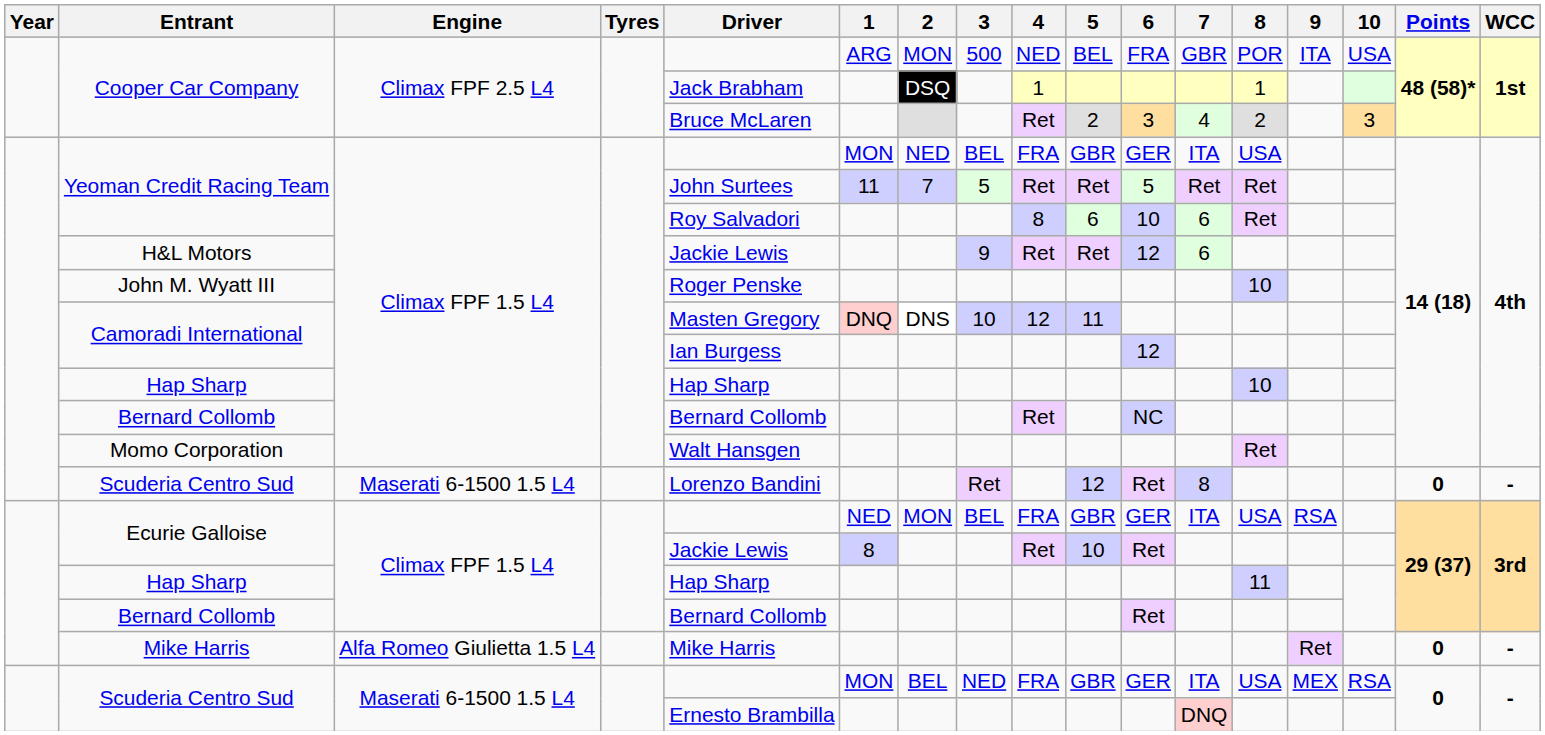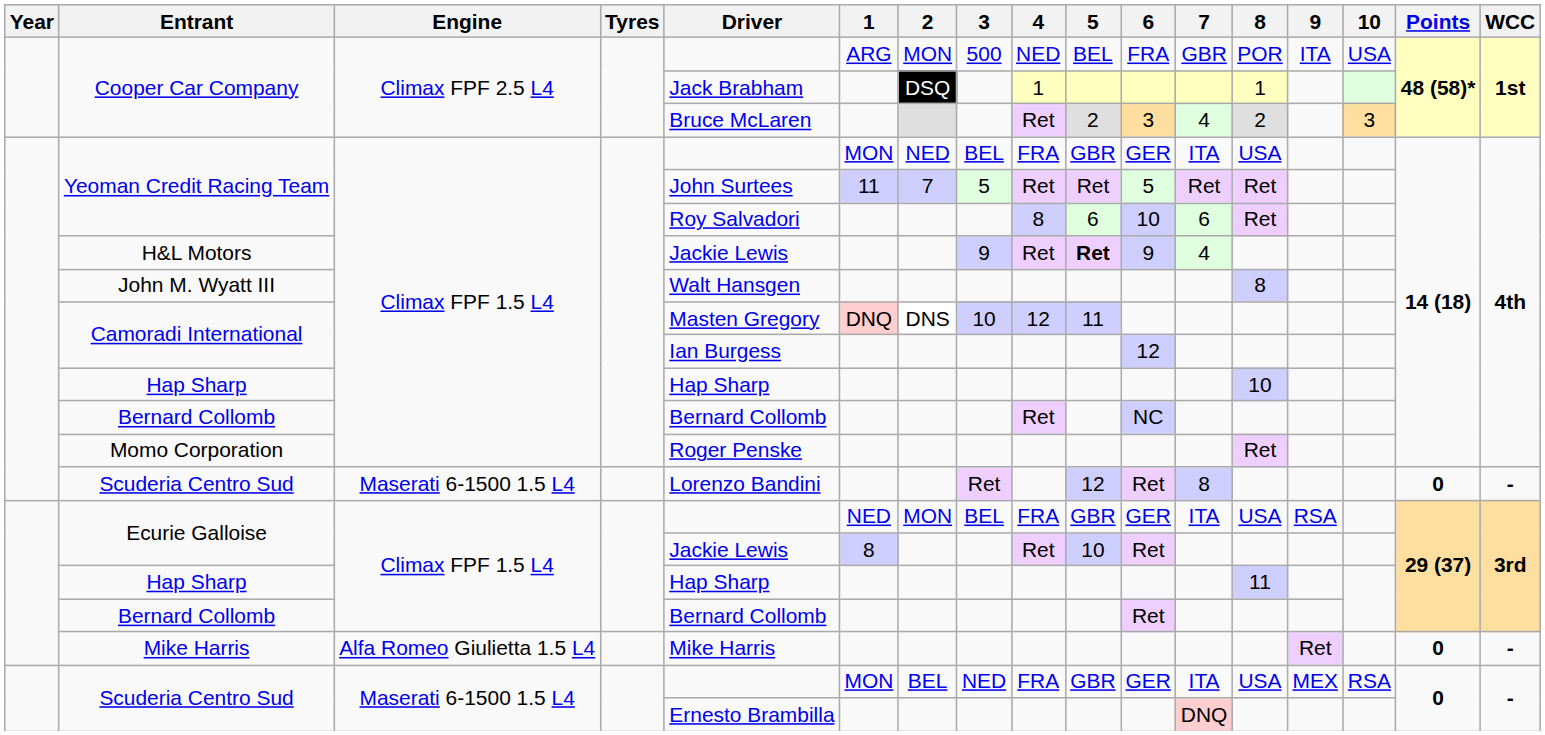 <table class="wikitable" style="text-align:center; font-size:85%">
 <tr>
 <th>Year</th>
 <th>Entrant</th>
 <th>Engine</th>
 <th>Tyres</th>
 <th>Driver</th>
 <th>1</th>
 <th>2</th>
 <th>3</th>
 <th>4</th>
 <th>5</th>
 <th>6</th>
 <th>7</th>
 <th>8</th>
 <th>9</th>
 <th>10</th>
 <th><a href='#'>Points</a></th>
 <th>WCC</th>
 </tr>
 <tr>
 <td rowspan=3></td>
 <td rowspan=3><a href='#'>Cooper Car Company</a></td>
 <td rowspan=3><a href='#'>Climax</a> FPF 2.5 <a href='#'>L4</a></td>
 <td rowspan=3></td>
 <td></td>
 <td><a href='#'>ARG</a></td>
 <td><a href='#'>MON</a></td>
 <td><a href='#'>500</a></td>
 <td><a href='#'>NED</a></td>
 <td><a href='#'>BEL</a></td>
 <td><a href='#'>FRA</a></td>
 <td><a href='#'>GBR</a></td>
 <td><a href='#'>POR</a></td>
 <td><a href='#'>ITA</a></td>
 <td><a href='#'>USA</a></td>
 <td rowspan=3 style="background:#FFFFBF;"><strong>48 (58)*</strong></td>
 <td rowspan=3 style="background:#FFFFBF;"><strong>1st</strong></td>
 </tr>
 <tr>
 <td align="left"> <a href='#'>Jack Brabham</a></td>
 <td></td>
 <td style="background:#000000; color:white">DSQ</td>
 <td></td>
 <td style="background:#ffffbf;">1</td>
 <td style="background:#ffffbf;"></td>
 <td style="background:#ffffbf;"></td>
 <td style="background:#ffffbf;"></td>
 <td style="background:#ffffbf;">1</td>
 <td></td>
 <td style="background:#dfffdf;"></td>
 </tr>
 <tr>
 <td align="left"> <a href='#'>Bruce McLaren</a></td>
 <td></td>
 <td style="background:#dfdfdf;"></td>
 <td></td>
 <td style="background:#efcfff;">Ret</td>
 <td style="background:#dfdfdf;">2</td>
 <td style="background:#ffdf9f;">3</td>
 <td style="background:#dfffdf;">4</td>
 <td style="background:#dfdfdf;">2</td>
 <td></td>
 <td style="background:#ffdf9f;">3</td>
 </tr>
 <tr>
 <td rowspan=11></td>
 <td rowspan=3><a href='#'>Yeoman Credit Racing Team</a></td>
 <td rowspan=10><a href='#'>Climax</a> FPF 1.5 <a href='#'>L4</a></td>
 <td rowspan=10></td>
 <td></td>
 <td><a href='#'>MON</a></td>
 <td><a href='#'>NED</a></td>
 <td><a href='#'>BEL</a></td>
 <td><a href='#'>FRA</a></td>
 <td><a href='#'>GBR</a></td>
 <td><a href='#'>GER</a></td>
 <td><a href='#'>ITA</a></td>
 <td><a href='#'>USA</a></td>
 <td></td>
 <td></td>
 <td rowspan=10><strong>14 (18)</strong></td>
 <td rowspan=10><strong>4th</strong></td>
 </tr>
 <tr>
 <td align="left"> <a href='#'>John Surtees</a></td>
 <td style="background:#cfcfff;">11</td>
 <td style="background:#cfcfff;">7</td>
 <td style="background:#dfffdf;">5</td>
 <td style="background:#efcfff;">Ret</td>
 <td style="background:#efcfff;">Ret</td>
 <td style="background:#dfffdf;">5</td>
 <td style="background:#efcfff;">Ret</td>
 <td style="background:#efcfff;">Ret</td>
 <td></td>
 <td></td>
 </tr>
 <tr>
 <td align="left"> <a href='#'>Roy Salvadori</a></td>
 <td></td>
 <td></td>
 <td></td>
 <td style="background:#cfcfff;">8</td>
 <td style="background:#dfffdf;">6</td>
 <td style="background:#cfcfff;">10</td>
 <td style="background:#dfffdf;">6</td>
 <td style="background:#efcfff;">Ret</td>
 <td></td>
 <td></td>
 </tr>
 <tr>
 <td>H&L Motors</td>
 <td align="left"> <a href='#'>Jackie Lewis</a></td>
 <td></td>
 <td></td>
 <td style="background:#cfcfff;">9</td>
 <td style="background:#efcfff;">Ret</td>
-<td style="background:#efcfff;">Ret</td>
-<td style="background:#cfcfff;">12</td>
-<td style="background:#dfffdf;">6</td>
+<td style="background:#efcfff;"><strong>Ret</strong></td>
+<td style="background:#cfcfff;">9</td>
+<td style="background:#dfffdf;">4</td>
 <td></td>
 <td></td>
 </tr>
 <tr>
 <td>John M. Wyatt III</td>
-<td align="left"> <a href='#'>Roger Penske</a></td>
+<td align="left"> <a href='#'>Walt Hansgen</a></td>
 <td></td>
 <td></td>
 <td></td>
 <td></td>
 <td></td>
 <td></td>
 <td></td>
-<td style="background:#cfcfff;">10</td>
+<td style="background:#cfcfff;">8</td>
 <td></td>
 <td></td>
 </tr>
 <tr>
 <td rowspan=2><a href='#'>Camoradi International</a></td>
 <td align="left"> <a href='#'>Masten Gregory</a></td>
 <td style="background:#ffcfcf;">DNQ</td>
 <td style="background:#ffffff;">DNS</td>
 <td style="background:#cfcfff;">10</td>
 <td style="background:#cfcfff;">12</td>
 <td style="background:#cfcfff;">11</td>
 <td></td>
 <td></td>
 <td></td>
 <td></td>
 <td></td>
 </tr>
 <tr>
 <td align="left"> <a href='#'>Ian Burgess</a></td>
 <td></td>
 <td></td>
 <td></td>
 <td></td>
 <td></td>
 <td style="background:#cfcfff;">12</td>
 <td></td>
 <td></td>
 <td></td>
 <td></td>
 </tr>
 <tr>
 <td><a href='#'>Hap Sharp</a></td>
 <td align="left"> <a href='#'>Hap Sharp</a></td>
 <td></td>
 <td></td>
 <td></td>
 <td></td>
 <td></td>
 <td></td>
 <td></td>
 <td style="background:#cfcfff;">10</td>
 <td></td>
 <td></td>
 </tr>
 <tr>
 <td><a href='#'>Bernard Collomb</a></td>
 <td align="left"> <a href='#'>Bernard Collomb</a></td>
 <td></td>
 <td></td>
 <td></td>
 <td style="background:#efcfff;">Ret</td>
 <td></td>
 <td style="background:#cfcfff;">NC</td>
 <td></td>
 <td></td>
 <td></td>
 <td></td>
 </tr>
 <tr>
 <td>Momo Corporation</td>
-<td align="left"> <a href='#'>Walt Hansgen</a></td>
+<td align="left"> <a href='#'>Roger Penske</a></td>
 <td></td>
 <td></td>
 <td></td>
 <td></td>
 <td></td>
 <td></td>
 <td></td>
 <td style="background:#efcfff;">Ret</td>
 <td></td>
 </tr>
 <tr>
 <td><a href='#'>Scuderia Centro Sud</a></td>
 <td><a href='#'>Maserati</a> 6-1500 1.5 <a href='#'>L4</a></td>
 <td></td>
 <td align="left"> <a href='#'>Lorenzo Bandini</a></td>
 <td></td>
 <td></td>
 <td style="background:#efcfff;">Ret</td>
 <td></td>
 <td style="background:#cfcfff;">12</td>
 <td style="background:#efcfff;">Ret</td>
 <td style="background:#cfcfff;">8</td>
 <td></td>
 <td></td>
 <td></td>
 <td><strong>0</strong></td>
 <td><strong>-</strong></td>
 </tr>
 <tr>
 <td rowspan=5></td>
 <td rowspan=2>Ecurie Galloise</td>
 <td rowspan=4><a href='#'>Climax</a> FPF 1.5 <a href='#'>L4</a></td>
 <td rowspan=4></td>
 <td></td>
 <td><a href='#'>NED</a></td>
 <td><a href='#'>MON</a></td>
 <td><a href='#'>BEL</a></td>
 <td><a href='#'>FRA</a></td>
 <td><a href='#'>GBR</a></td>
 <td><a href='#'>GER</a></td>
 <td><a href='#'>ITA</a></td>
 <td><a href='#'>USA</a></td>
 <td><a href='#'>RSA</a></td>
 <td></td>
 <td rowspan=4 style="background:#ffdf9f;"><strong>29 (37)</strong></td>
 <td rowspan=4 style="background:#ffdf9f;"><strong>3rd</strong></td>
 </tr>
 <tr>
 <td align="left"> <a href='#'>Jackie Lewis</a></td>
 <td style="background:#cfcfff;">8</td>
 <td></td>
 <td></td>
 <td style="background:#efcfff;">Ret</td>
 <td style="background:#cfcfff;">10</td>
 <td style="background:#efcfff;">Ret</td>
 <td></td>
 <td></td>
 <td></td>
 <td></td>
 </tr>
 <tr>
 <td><a href='#'>Hap Sharp</a></td>
 <td align="left"> <a href='#'>Hap Sharp</a></td>
 <td></td>
 <td></td>
 <td></td>
 <td></td>
 <td></td>
 <td></td>
 <td></td>
 <td style="background:#cfcfff;">11</td>
 <td></td>
 </tr>
 <tr>
 <td><a href='#'>Bernard Collomb</a></td>
 <td align="left"> <a href='#'>Bernard Collomb</a></td>
 <td></td>
 <td></td>
 <td></td>
 <td></td>
 <td></td>
 <td style="background:#efcfff;">Ret</td>
 <td></td>
 <td></td>
 <td></td>
 </tr>
 <tr>
 <td><a href='#'>Mike Harris</a></td>
 <td><a href='#'>Alfa Romeo</a> Giulietta 1.5 <a href='#'>L4</a></td>
 <td></td>
 <td align="left"> <a href='#'>Mike Harris</a></td>
 <td></td>
 <td></td>
 <td></td>
 <td></td>
 <td></td>
 <td></td>
 <td></td>
 <td></td>
 <td style="background:#efcfff;">Ret</td>
 <td></td>
 <td><strong>0</strong></td>
 <td><strong>-</strong></td>
 </tr>
 <tr>
 <td rowspan=2></td>
 <td rowspan=2><a href='#'>Scuderia Centro Sud</a></td>
 <td rowspan=2><a href='#'>Maserati</a> 6-1500 1.5 <a href='#'>L4</a></td>
 <td rowspan=2></td>
 <td></td>
 <td><a href='#'>MON</a></td>
 <td><a href='#'>BEL</a></td>
 <td><a href='#'>NED</a></td>
 <td><a href='#'>FRA</a></td>
 <td><a href='#'>GBR</a></td>
 <td><a href='#'>GER</a></td>
 <td><a href='#'>ITA</a></td>
 <td><a href='#'>USA</a></td>
 <td><a href='#'>MEX</a></td>
 <td><a href='#'>RSA</a></td>
 <td rowspan=2><strong>0</strong></td>
 <td rowspan=2><strong>-</strong></td>
 </tr>
 <tr>
 <td align="left"> <a href='#'>Ernesto Brambilla</a></td>
 <td></td>
 <td></td>
 <td></td>
 <td></td>
 <td></td>
 <td></td>
 <td style="background:#ffcfcf;">DNQ</td>
 <td></td>
 <td></td>
 <td></td>
 </tr>
 <tr>
 </tr>
 </table>
